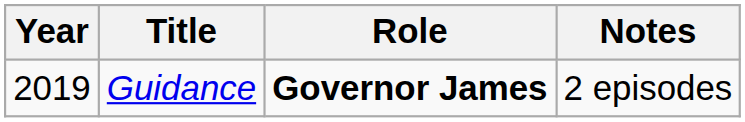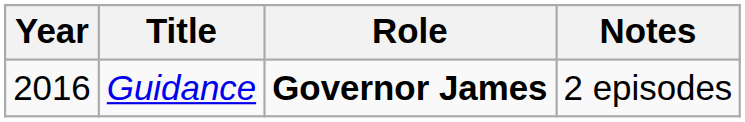 <table class="wikitable sortable">
 <tr>
 <th>Year</th>
 <th>Title</th>
 <th>Role</th>
 <th class="unsortable">Notes</th>
 </tr>
 <tr>
-<td>2019</td>
+<td>2016</td>
 <td><em><a href='#'>Guidance</a></em></td>
 <td><strong>Governor James</strong></td>
 <td>2 episodes</td>
 </tr>
 </table>
